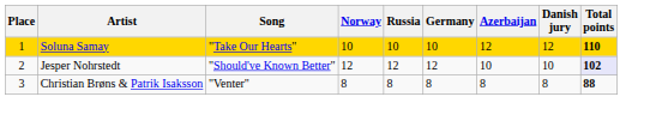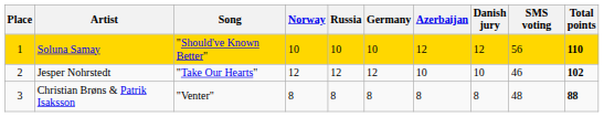 <table class="sortable wikitable">
 <tr>
 <th>Place</th>
 <th>Artist</th>
 <th>Song</th>
 <th> <a href='#'>Norway</a></th>
 <th> Russia</th>
 <th> Germany</th>
 <th> <a href='#'>Azerbaijan</a></th>
 <th>Danish <br> jury</th>
+<th>SMS voting</th>
 <th>Total <br> points</th>
 </tr>
 <tr style="background:gold">
 <td style="text-align:center;">1</td>
 <td><a href='#'>Soluna Samay</a></td>
-<td>"<a href='#'>Take Our Hearts</a>"</td>
+<td>"<a href='#'>Should've Known Better</a>"</td>
 <td>10</td>
 <td>10</td>
 <td>10</td>
 <td>12</td>
 <td>12</td>
+<td>56</td>
 <td><strong>110</strong></td>
 </tr>
 <tr>
 <td style="text-align:center;">2</td>
 <td>Jesper Nohrstedt</td>
-<td>"<a href='#'>Should've Known Better</a>"</td>
+<td>"<a href='#'>Take Our Hearts</a>"</td>
 <td>12</td>
 <td>12</td>
 <td>12</td>
 <td>10</td>
 <td>10</td>
-<td style="background: lavender;"><strong>102</strong></td>
+<td>46</td>
+<td><strong>102</strong></td>
 </tr>
 <tr>
 <td style="text-align:center;">3</td>
 <td>Christian Brøns & <a href='#'>Patrik Isaksson</a></td>
 <td>"Venter"</td>
 <td>8</td>
 <td>8</td>
 <td>8</td>
 <td>8</td>
 <td>8</td>
+<td>48</td>
 <td><strong>88</strong></td>
 </tr>
 </table>
